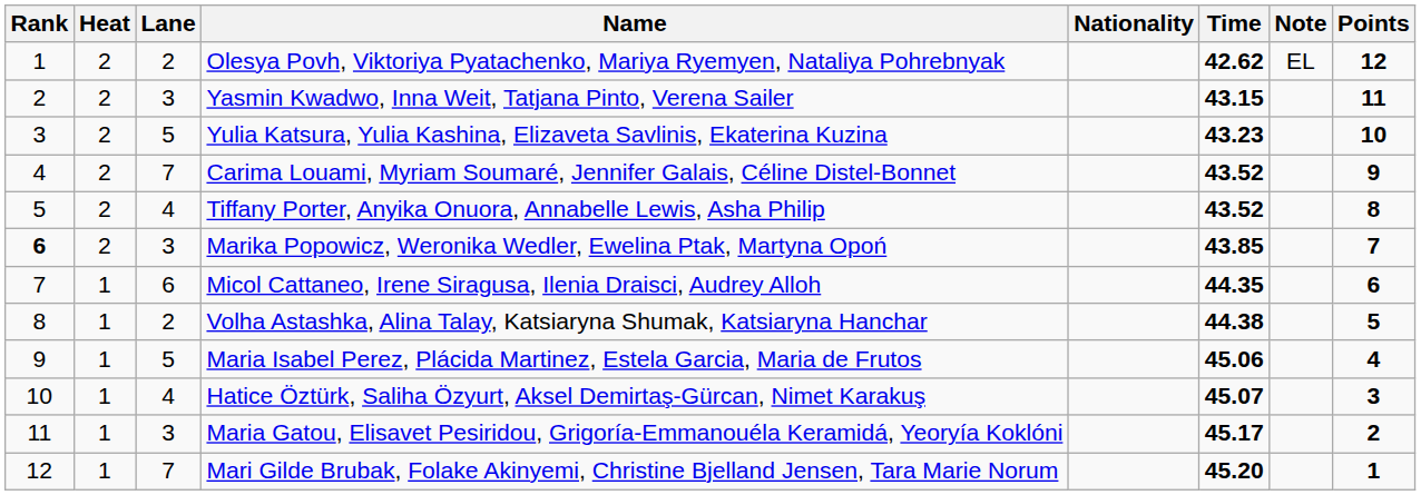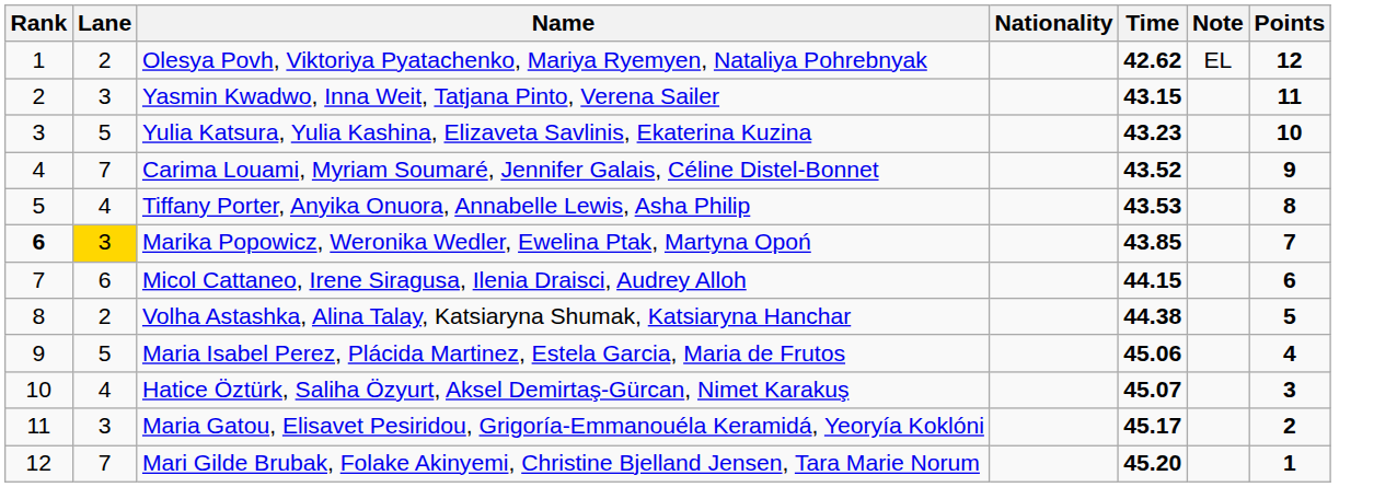 <table class="wikitable sortable" style="text-align:center">
 <tr>
 <th>Rank</th>
-<th>Heat</th>
 <th>Lane</th>
 <th>Name</th>
 <th>Nationality</th>
 <th>Time</th>
 <th>Note</th>
 <th>Points</th>
 </tr>
 <tr>
 <td>1</td>
 <td>2</td>
-<td>2</td>
 <td align=left><a href='#'>Olesya Povh</a>, <a href='#'>Viktoriya Pyatachenko</a>, <a href='#'>Mariya Ryemyen</a>, <a href='#'>Nataliya Pohrebnyak</a></td>
 <td align=left></td>
 <td><strong>42.62</strong></td>
 <td>EL</td>
 <td><strong>12</strong></td>
 </tr>
 <tr>
-<td>2</td>
 <td>2</td>
 <td>3</td>
 <td align=left><a href='#'>Yasmin Kwadwo</a>, <a href='#'>Inna Weit</a>, <a href='#'>Tatjana Pinto</a>, <a href='#'>Verena Sailer</a></td>
 <td align=left></td>
 <td><strong>43.15</strong></td>
 <td></td>
 <td><strong>11</strong></td>
 </tr>
 <tr>
 <td>3</td>
-<td>2</td>
 <td>5</td>
 <td align=left><a href='#'>Yulia Katsura</a>, <a href='#'>Yulia Kashina</a>, <a href='#'>Elizaveta Savlinis</a>, <a href='#'>Ekaterina Kuzina</a></td>
 <td align=left></td>
 <td><strong>43.23</strong></td>
 <td></td>
 <td><strong>10</strong></td>
 </tr>
 <tr>
 <td>4</td>
-<td>2</td>
 <td>7</td>
 <td align=left><a href='#'>Carima Louami</a>, <a href='#'>Myriam Soumaré</a>, <a href='#'>Jennifer Galais</a>, <a href='#'>Céline Distel-Bonnet</a></td>
 <td align=left></td>
 <td><strong>43.52</strong></td>
 <td></td>
 <td><strong>9</strong></td>
 </tr>
 <tr>
 <td>5</td>
-<td>2</td>
 <td>4</td>
 <td align=left><a href='#'>Tiffany Porter</a>, <a href='#'>Anyika Onuora</a>, <a href='#'>Annabelle Lewis</a>, <a href='#'>Asha Philip</a></td>
 <td align=left></td>
-<td><strong>43.52</strong></td>
+<td><strong>43.53</strong></td>
 <td></td>
 <td><strong>8</strong></td>
 </tr>
 <tr>
 <td><strong>6</strong></td>
-<td>2</td>
-<td>3</td>
+<td style="background: gold;">3</td>
 <td align=left><a href='#'>Marika Popowicz</a>, <a href='#'>Weronika Wedler</a>, <a href='#'>Ewelina Ptak</a>, <a href='#'>Martyna Opoń</a></td>
 <td align=left></td>
 <td><strong>43.85</strong></td>
 <td></td>
 <td><strong>7</strong></td>
 </tr>
 <tr>
 <td>7</td>
-<td>1</td>
 <td>6</td>
 <td align=left><a href='#'>Micol Cattaneo</a>, <a href='#'>Irene Siragusa</a>, <a href='#'>Ilenia Draisci</a>, <a href='#'>Audrey Alloh</a></td>
 <td align=left></td>
-<td><strong>44.35</strong></td>
+<td><strong>44.15</strong></td>
 <td></td>
 <td><strong>6</strong></td>
 </tr>
 <tr>
 <td>8</td>
-<td>1</td>
 <td>2</td>
 <td align=left><a href='#'>Volha Astashka</a>, <a href='#'>Alina Talay</a>, Katsiaryna Shumak, <a href='#'>Katsiaryna Hanchar</a></td>
 <td align=left></td>
 <td><strong>44.38</strong></td>
 <td></td>
 <td><strong>5</strong></td>
 </tr>
 <tr>
 <td>9</td>
-<td>1</td>
 <td>5</td>
 <td align=left><a href='#'>Maria Isabel Perez</a>, <a href='#'>Plácida Martinez</a>, <a href='#'>Estela Garcia</a>, <a href='#'>Maria de Frutos</a></td>
 <td align=left></td>
 <td><strong>45.06</strong></td>
 <td></td>
 <td><strong>4</strong></td>
 </tr>
 <tr>
 <td>10</td>
-<td>1</td>
 <td>4</td>
 <td align=left><a href='#'>Hatice Öztürk</a>, <a href='#'>Saliha Özyurt</a>, <a href='#'>Aksel Demirtaş-Gürcan</a>, <a href='#'>Nimet Karakuş</a></td>
 <td align=left></td>
 <td><strong>45.07</strong></td>
 <td></td>
 <td><strong>3</strong></td>
 </tr>
 <tr>
 <td>11</td>
-<td>1</td>
 <td>3</td>
 <td align=left><a href='#'>Maria Gatou</a>, <a href='#'>Elisavet Pesiridou</a>, <a href='#'>Grigoría-Emmanouéla Keramidá</a>, <a href='#'>Yeoryía Koklóni</a></td>
 <td align=left></td>
 <td><strong>45.17</strong></td>
 <td></td>
 <td><strong>2</strong></td>
 </tr>
 <tr>
 <td>12</td>
-<td>1</td>
 <td>7</td>
 <td align=left><a href='#'>Mari Gilde Brubak</a>, <a href='#'>Folake Akinyemi</a>, <a href='#'>Christine Bjelland Jensen</a>, <a href='#'>Tara Marie Norum</a></td>
 <td align=left></td>
 <td><strong>45.20</strong></td>
 <td></td>
 <td><strong>1</strong></td>
 </tr>
 </table>
